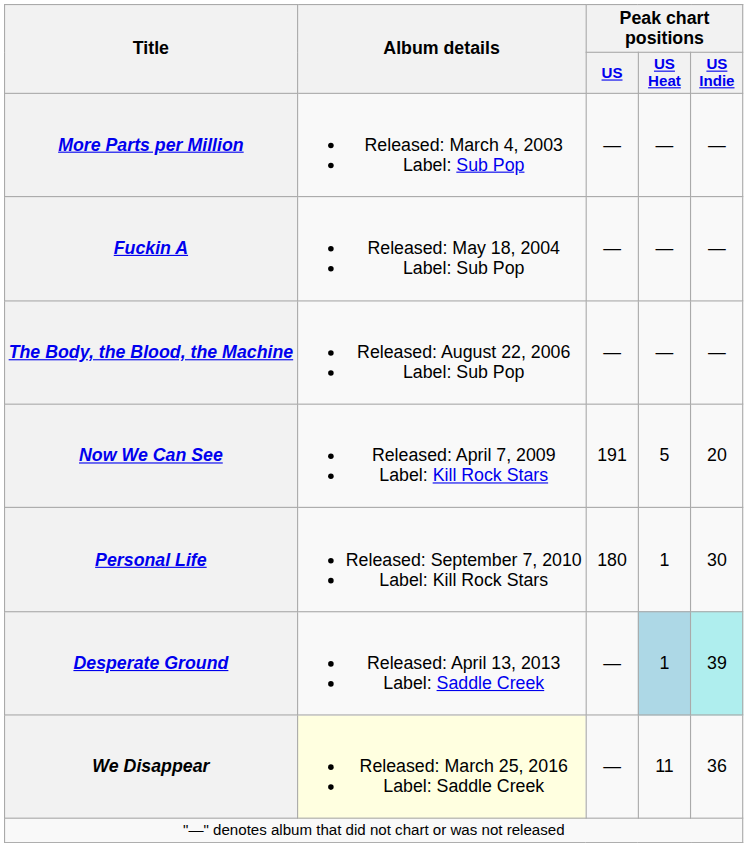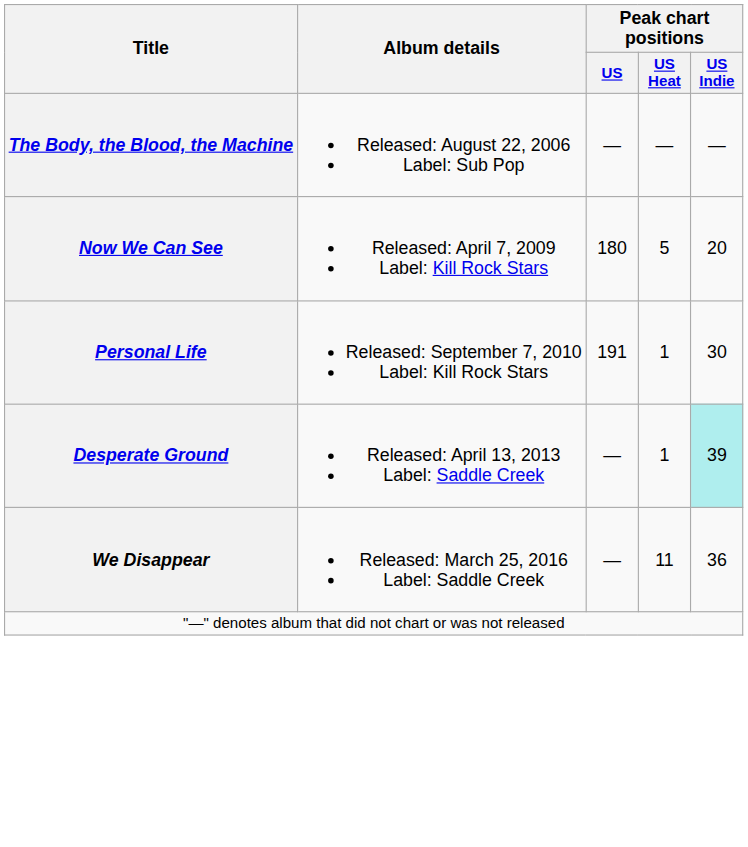 <table class="wikitable plainrowheaders" style="text-align:center;">
 <tr>
 <th scope="col" rowspan="2">Title</th>
 <th scope="col" rowspan="2">Album details</th>
 <th scope="col" colspan="3">Peak chart positions</th>
 </tr>
 <tr>
 <th scope="col" style="width:3em;font-size:85%;"><a href='#'>US</a><br></th>
 <th scope="col" style="width:3em;font-size:85%;"><a href='#'>US Heat</a><br></th>
 <th scope="col" style="width:3em;font-size:85%;"><a href='#'>US Indie</a><br></th>
 </tr>
 <tr>
-<th scope="row"><em><a href='#'>More Parts per Million</a></em></th>
-<td><br><ul><li>Released: March 4, 2003</li><li>Label: <a href='#'>Sub Pop</a></li></ul></td>
-<td>—</td>
-<td>—</td>
-<td>—</td>
-</tr>
-<tr>
-<th scope="row"><em><a href='#'>Fuckin A</a></em></th>
-<td><br><ul><li>Released: May 18, 2004</li><li>Label: Sub Pop</li></ul></td>
-<td>—</td>
-<td>—</td>
-<td>—</td>
-</tr>
-<tr>
 <th scope="row"><em><a href='#'>The Body, the Blood, the Machine</a></em></th>
 <td><br><ul><li>Released: August 22, 2006</li><li>Label: Sub Pop</li></ul></td>
 <td>—</td>
 <td>—</td>
 <td>—</td>
 </tr>
 <tr>
 <th scope="row"><em><a href='#'>Now We Can See</a></em></th>
 <td><br><ul><li>Released: April 7, 2009</li><li>Label: <a href='#'>Kill Rock Stars</a></li></ul></td>
-<td>191</td>
+<td>180</td>
 <td>5</td>
 <td>20</td>
 </tr>
 <tr>
 <th scope="row"><em><a href='#'>Personal Life</a></em></th>
 <td><br><ul><li>Released: September 7, 2010</li><li>Label: Kill Rock Stars</li></ul></td>
-<td>180</td>
+<td>191</td>
 <td>1</td>
 <td>30</td>
 </tr>
 <tr>
 <th scope="row"><em><a href='#'>Desperate Ground</a></em></th>
 <td><br><ul><li>Released: April 13, 2013</li><li>Label: <a href='#'>Saddle Creek</a></li></ul></td>
 <td>—</td>
-<td style="background: lightblue;">1</td>
+<td>1</td>
 <td style="background: paleturquoise;">39</td>
 </tr>
 <tr>
 <th scope="row"><em>We Disappear</em></th>
-<td style="background: lightyellow;"><br><ul><li>Released: March 25, 2016</li><li>Label: Saddle Creek</li></ul></td>
+<td><br><ul><li>Released: March 25, 2016</li><li>Label: Saddle Creek</li></ul></td>
 <td>—</td>
 <td>11</td>
 <td>36</td>
 </tr>
 <tr>
 <td colspan="5" style="text-align:center; font-size:85%;">"—" denotes album that did not chart or was not released</td>
 </tr>
 </table>
